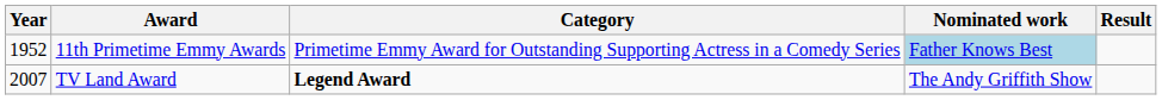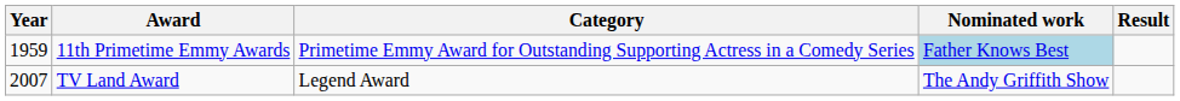 <table class="wikitable sortable">
 <tr>
 <th>Year</th>
 <th>Award</th>
 <th>Category</th>
 <th>Nominated work</th>
 <th class="wikitable unsortable">Result</th>
 </tr>
 <tr>
-<td>1952</td>
+<td>1959</td>
 <td><a href='#'>11th Primetime Emmy Awards</a></td>
 <td><a href='#'>Primetime Emmy Award for Outstanding Supporting Actress in a Comedy Series</a></td>
 <td style="background: lightblue;"><a href='#'>Father Knows Best</a></td>
 <td></td>
 </tr>
 <tr>
 <td>2007</td>
 <td><a href='#'>TV Land Award</a></td>
-<td><strong>Legend Award</strong></td>
+<td>Legend Award</td>
 <td><a href='#'>The Andy Griffith Show</a></td>
 <td></td>
 </tr>
 </table>
